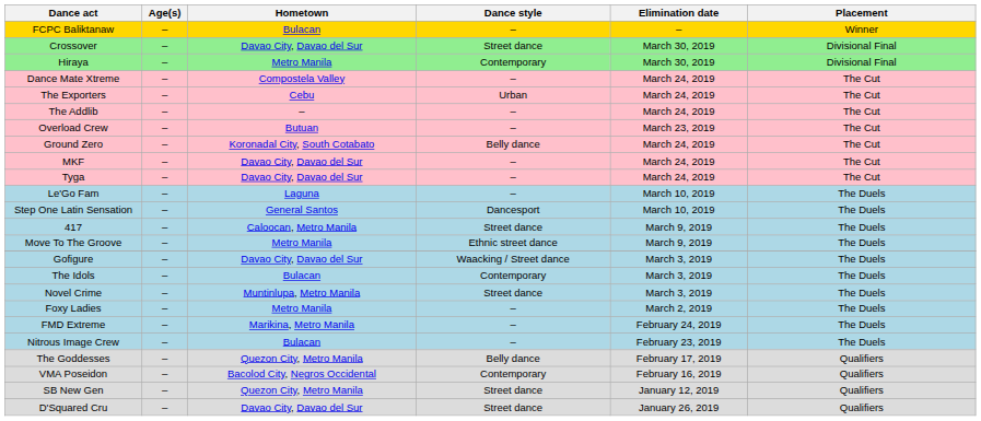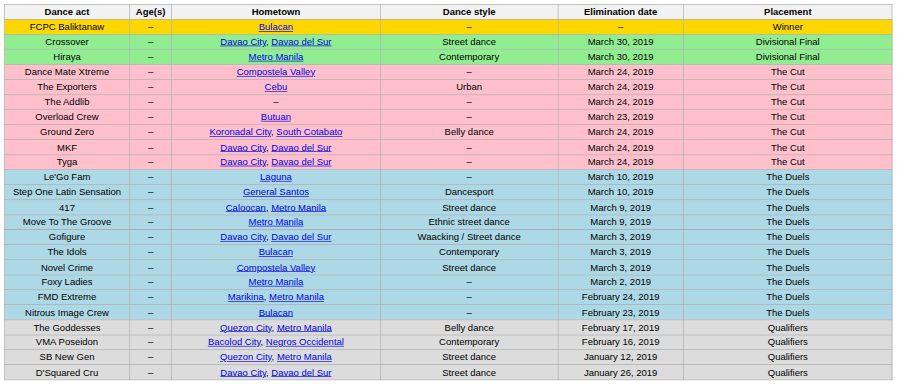 <table class="wikitable" style="text-align:center; width:85%; font-size:90%; line-height:16px">
 <tr>
 <th width=12%>Dance act</th>
 <th width="4%" align="center">Age(s)</th>
 <th width=20%>Hometown</th>
 <th width=17%>Dance style</th>
 <th width=12%>Elimination date</th>
 <th width=20%>Placement</th>
 </tr>
 <tr bgcolor=gold>
 <td>FCPC Baliktanaw</td>
 <td>–</td>
 <td><a href='#'>Bulacan</a></td>
 <td>–</td>
 <td>–</td>
 <td>Winner</td>
 </tr>
 <tr bgcolor=lightgreen>
 <td>Crossover</td>
 <td>–</td>
 <td><a href='#'>Davao City</a>, <a href='#'>Davao del Sur</a></td>
 <td>Street dance</td>
 <td>March 30, 2019</td>
 <td>Divisional Final</td>
 </tr>
 <tr bgcolor=lightgreen>
 <td>Hiraya</td>
 <td>–</td>
 <td><a href='#'>Metro Manila</a></td>
 <td>Contemporary</td>
 <td>March 30, 2019</td>
 <td>Divisional Final</td>
 </tr>
 <tr bgcolor="pink">
 <td>Dance Mate Xtreme</td>
 <td>–</td>
 <td><a href='#'>Compostela Valley</a></td>
 <td>–</td>
 <td>March 24, 2019</td>
 <td>The Cut</td>
 </tr>
 <tr bgcolor="pink">
 <td>The Exporters</td>
 <td>–</td>
 <td><a href='#'>Cebu</a></td>
 <td>Urban</td>
 <td>March 24, 2019</td>
 <td>The Cut</td>
 </tr>
 <tr bgcolor="pink">
 <td>The Addlib</td>
 <td>–</td>
 <td>–</td>
 <td>–</td>
 <td>March 24, 2019</td>
 <td>The Cut</td>
 </tr>
 <tr bgcolor="pink">
 <td>Overload Crew</td>
 <td>–</td>
 <td><a href='#'>Butuan</a></td>
 <td>–</td>
 <td>March 23, 2019</td>
 <td>The Cut</td>
 </tr>
 <tr bgcolor="pink">
 <td>Ground Zero</td>
 <td>–</td>
 <td><a href='#'>Koronadal City</a>, <a href='#'>South Cotabato</a></td>
 <td>Belly dance</td>
 <td>March 24, 2019</td>
 <td>The Cut</td>
 </tr>
 <tr bgcolor="pink">
 <td>MKF</td>
 <td>–</td>
 <td><a href='#'>Davao City</a>, <a href='#'>Davao del Sur</a></td>
 <td>–</td>
 <td>March 24, 2019</td>
 <td>The Cut</td>
 </tr>
 <tr bgcolor="pink">
 <td>Tyga</td>
 <td>–</td>
 <td><a href='#'>Davao City</a>, <a href='#'>Davao del Sur</a></td>
 <td>–</td>
 <td>March 24, 2019</td>
 <td>The Cut</td>
 </tr>
 <tr bgcolor="lightblue">
 <td>Le'Go Fam</td>
 <td>–</td>
 <td><a href='#'>Laguna</a></td>
 <td>–</td>
 <td>March 10, 2019</td>
 <td>The Duels</td>
 </tr>
 <tr bgcolor="lightblue">
 <td>Step One Latin Sensation</td>
 <td>–</td>
 <td><a href='#'>General Santos</a></td>
 <td>Dancesport</td>
 <td>March 10, 2019</td>
 <td>The Duels</td>
 </tr>
 <tr bgcolor="lightblue">
 <td>417</td>
 <td>–</td>
 <td><a href='#'>Caloocan</a>, <a href='#'>Metro Manila</a></td>
 <td>Street dance</td>
 <td>March 9, 2019</td>
 <td>The Duels</td>
 </tr>
 <tr bgcolor="lightblue">
 <td>Move To The Groove</td>
 <td>–</td>
 <td><a href='#'>Metro Manila</a></td>
 <td>Ethnic street dance</td>
 <td>March 9, 2019</td>
 <td>The Duels</td>
 </tr>
 <tr>
 </tr>
 <tr bgcolor="lightblue">
 <td>Gofigure</td>
 <td>–</td>
 <td><a href='#'>Davao City</a>, <a href='#'>Davao del Sur</a></td>
 <td>Waacking / Street dance</td>
 <td>March 3, 2019</td>
 <td>The Duels</td>
 </tr>
 <tr bgcolor="lightblue">
 <td>The Idols</td>
 <td>–</td>
 <td><a href='#'>Bulacan</a></td>
 <td>Contemporary</td>
 <td>March 3, 2019</td>
 <td>The Duels</td>
 </tr>
 <tr bgcolor="lightblue">
 <td>Novel Crime</td>
 <td>–</td>
-<td><a href='#'>Muntinlupa</a>, <a href='#'>Metro Manila</a></td>
+<td><a href='#'>Compostela Valley</a></td>
 <td>Street dance</td>
 <td>March 3, 2019</td>
 <td>The Duels</td>
 </tr>
 <tr bgcolor="lightblue">
 <td>Foxy Ladies</td>
 <td>–</td>
 <td><a href='#'>Metro Manila</a></td>
 <td>–</td>
 <td>March 2, 2019</td>
 <td>The Duels</td>
 </tr>
 <tr bgcolor="lightblue">
 <td>FMD Extreme</td>
 <td>–</td>
 <td><a href='#'>Marikina</a>, <a href='#'>Metro Manila</a></td>
 <td>–</td>
 <td>February 24, 2019</td>
 <td>The Duels</td>
 </tr>
 <tr bgcolor="lightblue">
 <td>Nitrous Image Crew</td>
 <td>–</td>
 <td><a href='#'>Bulacan</a></td>
 <td>–</td>
 <td>February 23, 2019</td>
 <td>The Duels</td>
 </tr>
 <tr bgcolor="#DCDCDC">
 <td>The Goddesses</td>
 <td>–</td>
 <td><a href='#'>Quezon City</a>, <a href='#'>Metro Manila</a></td>
 <td>Belly dance</td>
 <td>February 17, 2019</td>
 <td>Qualifiers</td>
 </tr>
 <tr bgcolor="#DCDCDC">
 <td>VMA Poseidon</td>
 <td>–</td>
 <td><a href='#'>Bacolod City</a>, <a href='#'>Negros Occidental</a></td>
 <td>Contemporary</td>
 <td>February 16, 2019</td>
 <td>Qualifiers</td>
 </tr>
 <tr bgcolor="#DCDCDC">
 <td>SB New Gen</td>
 <td>–</td>
 <td><a href='#'>Quezon City</a>, <a href='#'>Metro Manila</a></td>
 <td>Street dance</td>
 <td>January 12, 2019</td>
 <td>Qualifiers</td>
 </tr>
 <tr bgcolor="#DCDCDC">
 <td>D'Squared Cru</td>
 <td>–</td>
 <td><a href='#'>Davao City</a>, <a href='#'>Davao del Sur</a></td>
 <td>Street dance</td>
 <td>January 26, 2019</td>
 <td>Qualifiers</td>
 </tr>
 </table>
